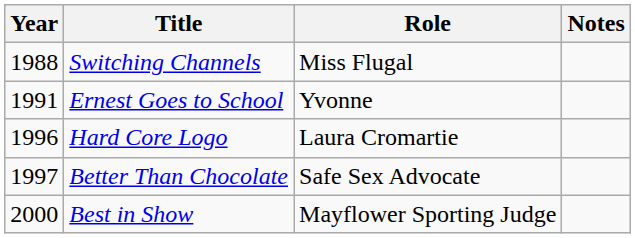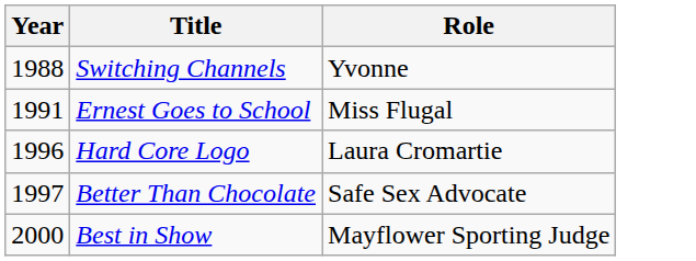 <table class="wikitable sortable" style="font-size: 100%;" border=2 cellpadding=4 background: #f9f9f9;>
 <tr align="center">
 <th>Year</th>
 <th>Title</th>
 <th>Role</th>
-<th class="unsortable">Notes</th>
 </tr>
 <tr>
 <td>1988</td>
 <td><em><a href='#'>Switching Channels</a></em></td>
-<td>Miss Flugal</td>
-<td></td>
+<td>Yvonne</td>
 </tr>
 <tr>
 <td>1991</td>
 <td><em><a href='#'>Ernest Goes to School</a></em></td>
-<td>Yvonne</td>
-<td></td>
+<td>Miss Flugal</td>
 </tr>
 <tr>
 <td>1996</td>
 <td><em><a href='#'>Hard Core Logo</a></em></td>
 <td>Laura Cromartie</td>
-<td></td>
 </tr>
 <tr>
 <td>1997</td>
 <td><em><a href='#'>Better Than Chocolate</a></em></td>
 <td>Safe Sex Advocate</td>
-<td></td>
 </tr>
 <tr>
 <td>2000</td>
 <td><em><a href='#'>Best in Show</a></em></td>
 <td>Mayflower Sporting Judge</td>
-<td></td>
 </tr>
 </table>
